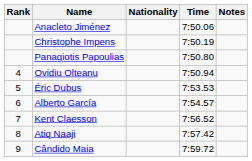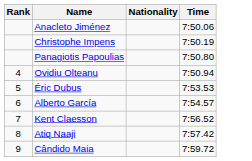 <table class="wikitable sortable" style="text-align:center">
 <tr>
 <th>Rank</th>
 <th>Name</th>
 <th>Nationality</th>
 <th>Time</th>
-<th>Notes</th>
 </tr>
 <tr>
 <td></td>
 <td align="left"><a href='#'>Anacleto Jiménez</a></td>
 <td align=left></td>
 <td>7:50.06</td>
-<td></td>
 </tr>
 <tr>
 <td></td>
 <td align="left"><a href='#'>Christophe Impens</a></td>
 <td align=left></td>
 <td>7:50.19</td>
-<td></td>
 </tr>
 <tr>
 <td></td>
 <td align="left"><a href='#'>Panagiotis Papoulias</a></td>
 <td align=left></td>
 <td>7:50.80</td>
-<td></td>
 </tr>
 <tr>
 <td>4</td>
 <td align="left"><a href='#'>Ovidiu Olteanu</a></td>
 <td align=left></td>
 <td>7:50.94</td>
-<td></td>
 </tr>
 <tr>
 <td>5</td>
 <td align="left"><a href='#'>Éric Dubus</a></td>
 <td align=left></td>
 <td>7:53.53</td>
-<td></td>
 </tr>
 <tr>
 <td>6</td>
 <td align="left"><a href='#'>Alberto García</a></td>
 <td align=left></td>
 <td>7:54.57</td>
-<td></td>
 </tr>
 <tr>
 <td>7</td>
 <td align="left"><a href='#'>Kent Claesson</a></td>
 <td align=left></td>
 <td>7:56.52</td>
-<td></td>
 </tr>
 <tr>
 <td>8</td>
 <td align="left"><a href='#'>Atiq Naaji</a></td>
 <td align=left></td>
 <td>7:57.42</td>
-<td></td>
 </tr>
 <tr>
 <td>9</td>
 <td align="left"><a href='#'>Cândido Maia</a></td>
 <td align=left></td>
 <td>7:59.72</td>
-<td></td>
 </tr>
 </table>
